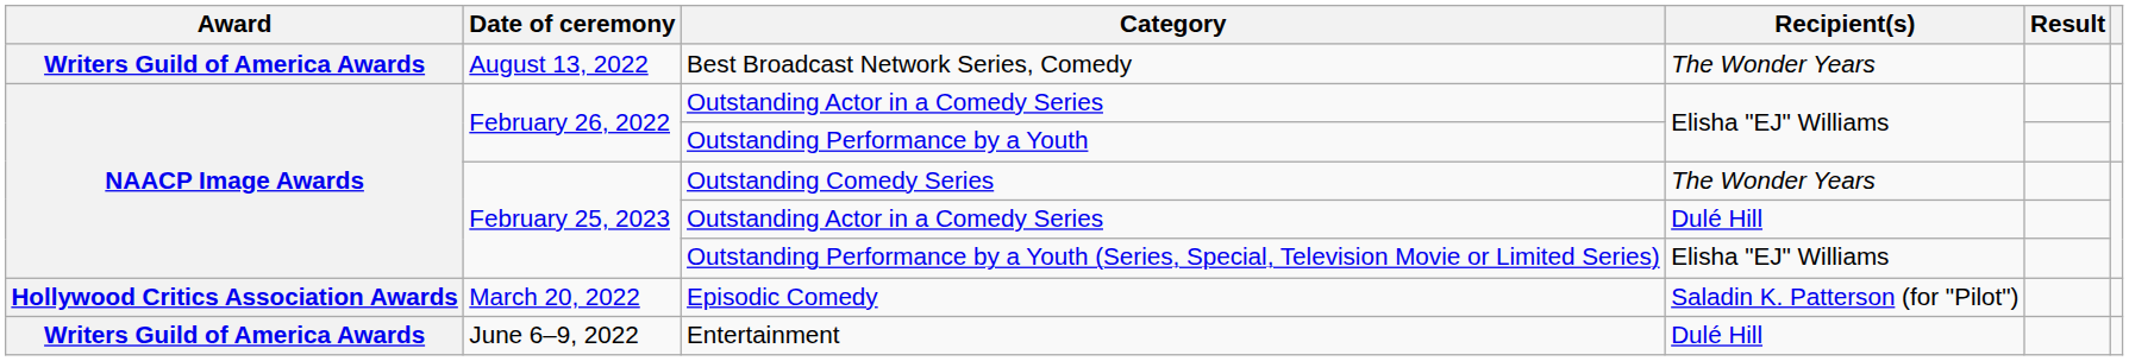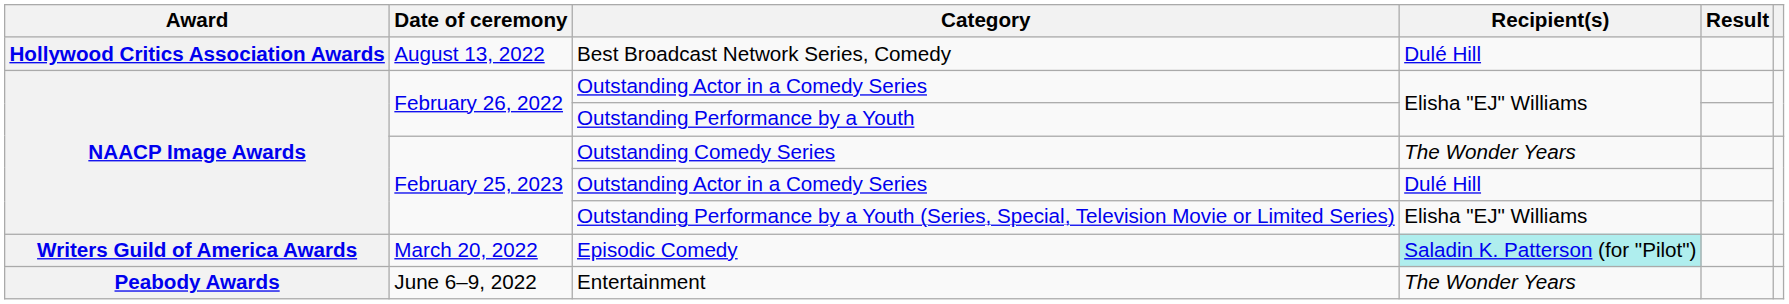 <table class="wikitable plainrowheaders sortable">
 <tr>
 <th scope="col">Award</th>
 <th scope="col">Date of ceremony</th>
 <th scope="col">Category</th>
 <th scope="col">Recipient(s)</th>
 <th scope="col">Result</th>
 <th scope="col" class="unsortable"></th>
 </tr>
 <tr>
-<th scope="row" style="text-align:center;"><a href='#'>Writers Guild of America Awards</a></th>
+<th scope="row" style="text-align:center;"><a href='#'>Hollywood Critics Association Awards</a></th>
 <td><a href='#'>August 13, 2022</a></td>
 <td>Best Broadcast Network Series, Comedy</td>
-<td><em>The Wonder Years</em></td>
+<td><a href='#'>Dulé Hill</a></td>
 <td></td>
 <td style="text-align:center;"></td>
 </tr>
 <tr>
 <th scope="row" rowspan="5" style="text-align:center;"><a href='#'>NAACP Image Awards</a></th>
 <td rowspan="2"><a href='#'>February 26, 2022</a></td>
 <td><a href='#'>Outstanding Actor in a Comedy Series</a></td>
 <td rowspan="2">Elisha "EJ" Williams</td>
 <td></td>
 <td style="text-align:center;" rowspan="2"></td>
 </tr>
 <tr>
 <td><a href='#'>Outstanding Performance by a Youth</a></td>
 <td></td>
 </tr>
 <tr>
 <td rowspan="3"><a href='#'>February 25, 2023</a></td>
 <td><a href='#'>Outstanding Comedy Series</a></td>
 <td><em>The Wonder Years</em></td>
 <td></td>
 <td style="text-align:center;" rowspan="3"></td>
 </tr>
 <tr>
 <td><a href='#'>Outstanding Actor in a Comedy Series</a></td>
 <td><a href='#'>Dulé Hill</a></td>
 <td></td>
 </tr>
 <tr>
 <td><a href='#'>Outstanding Performance by a Youth (Series, Special, Television Movie or Limited Series)</a></td>
 <td>Elisha "EJ" Williams</td>
 <td></td>
 </tr>
 <tr>
-<th scope="row" style="text-align:center;"><a href='#'>Hollywood Critics Association Awards</a></th>
+<th scope="row" style="text-align:center;"><a href='#'>Writers Guild of America Awards</a></th>
 <td><a href='#'>March 20, 2022</a></td>
 <td><a href='#'>Episodic Comedy</a></td>
-<td><a href='#'>Saladin K. Patterson</a> (for "Pilot")</td>
+<td style="background: paleturquoise;"><a href='#'>Saladin K. Patterson</a> (for "Pilot")</td>
 <td></td>
 <td style="text-align:center;"></td>
 </tr>
 <tr>
-<th scope="row" style="text-align:center;"><a href='#'>Writers Guild of America Awards</a></th>
+<th scope="row" style="text-align:center;"><a href='#'>Peabody Awards</a></th>
 <td>June 6–9, 2022</td>
 <td>Entertainment</td>
-<td><a href='#'>Dulé Hill</a></td>
+<td><em>The Wonder Years</em></td>
 <td></td>
 <td style="text-align:center;"></td>
 </tr>
 </table>
